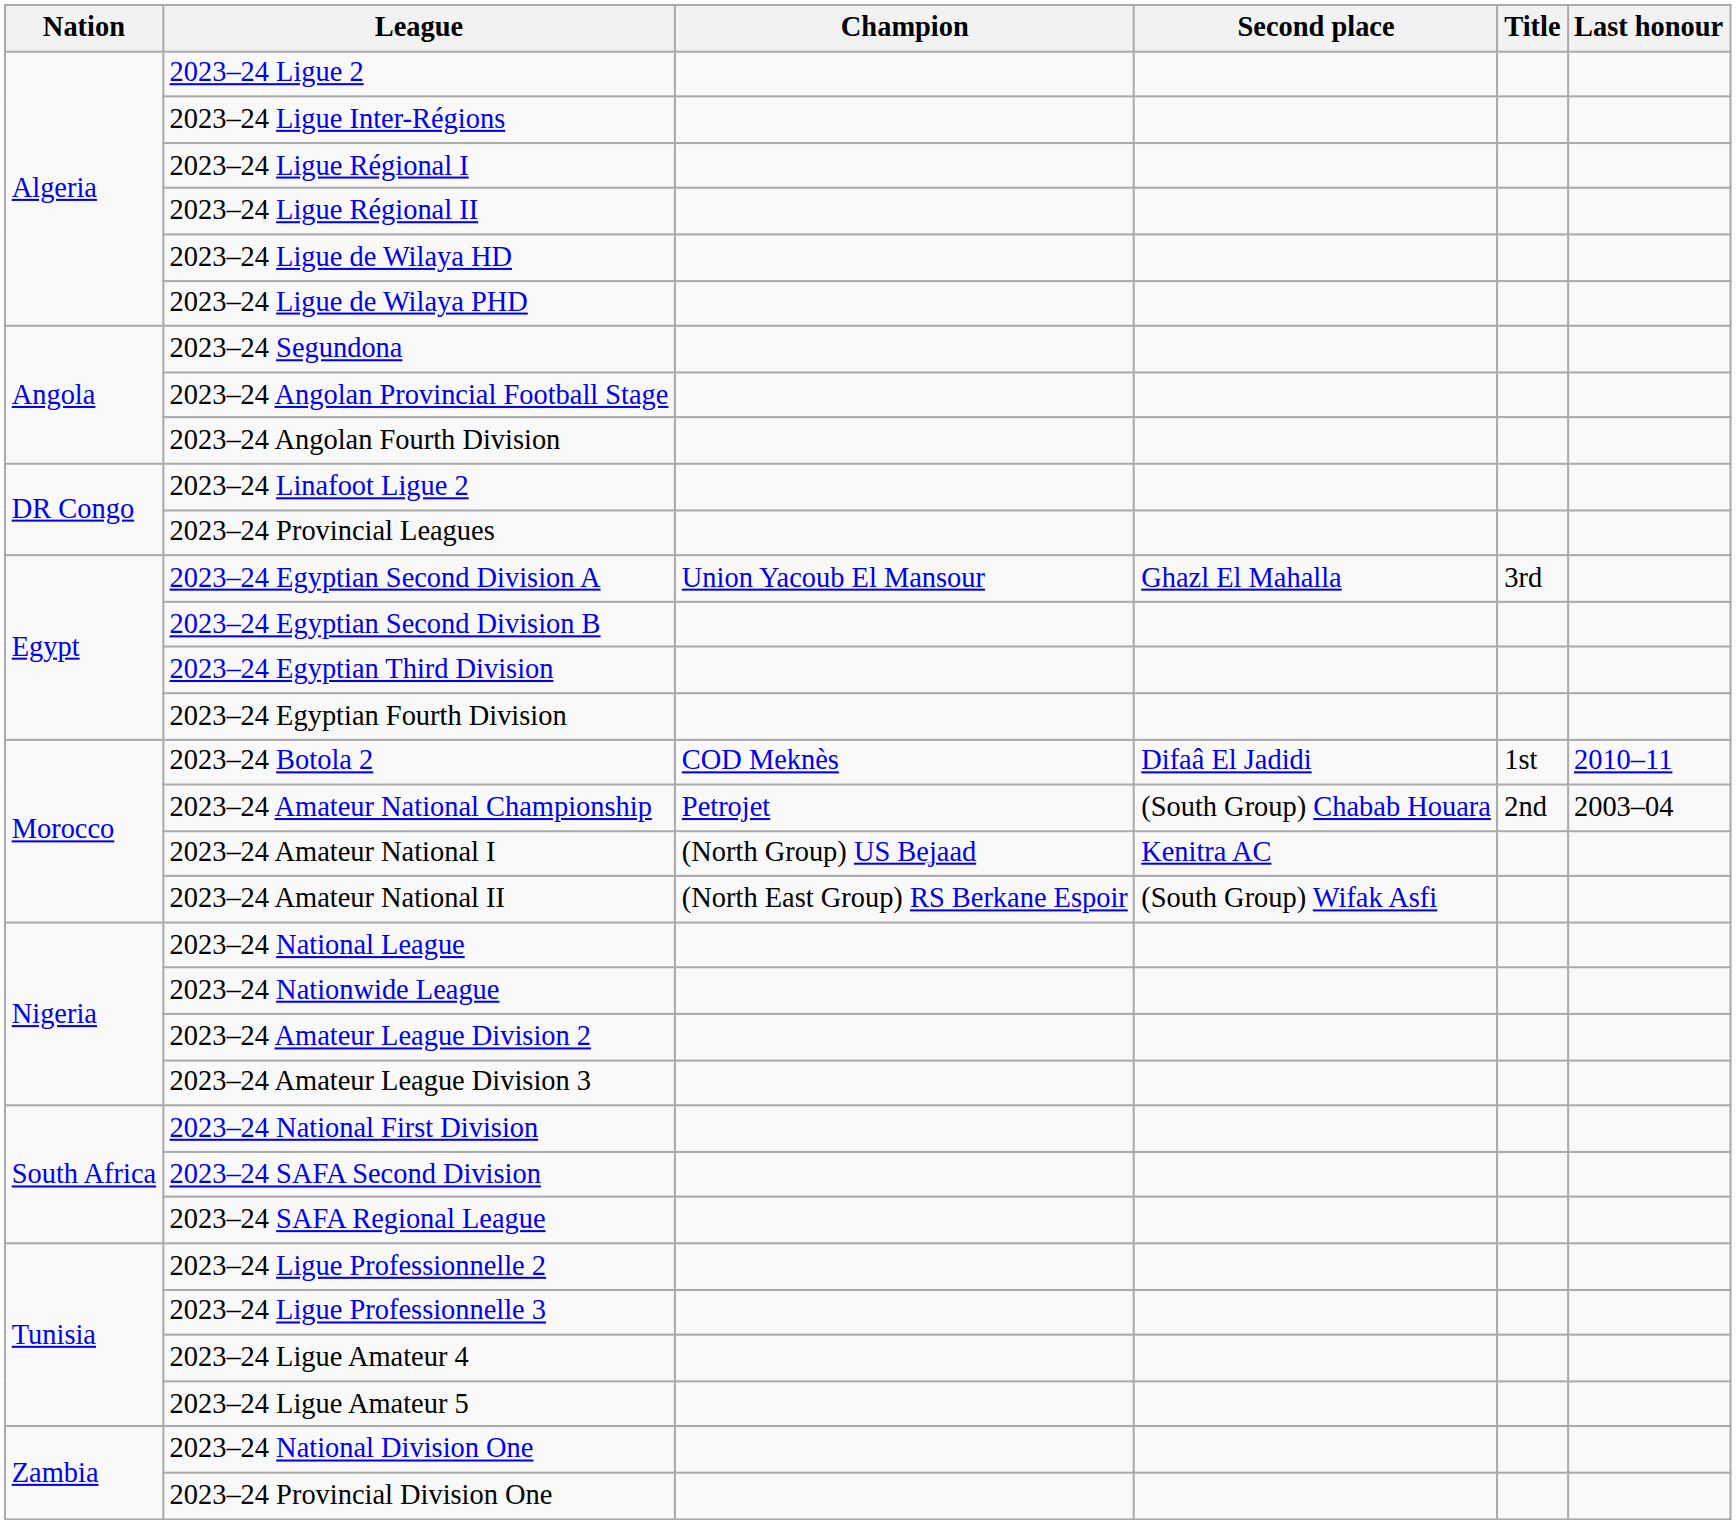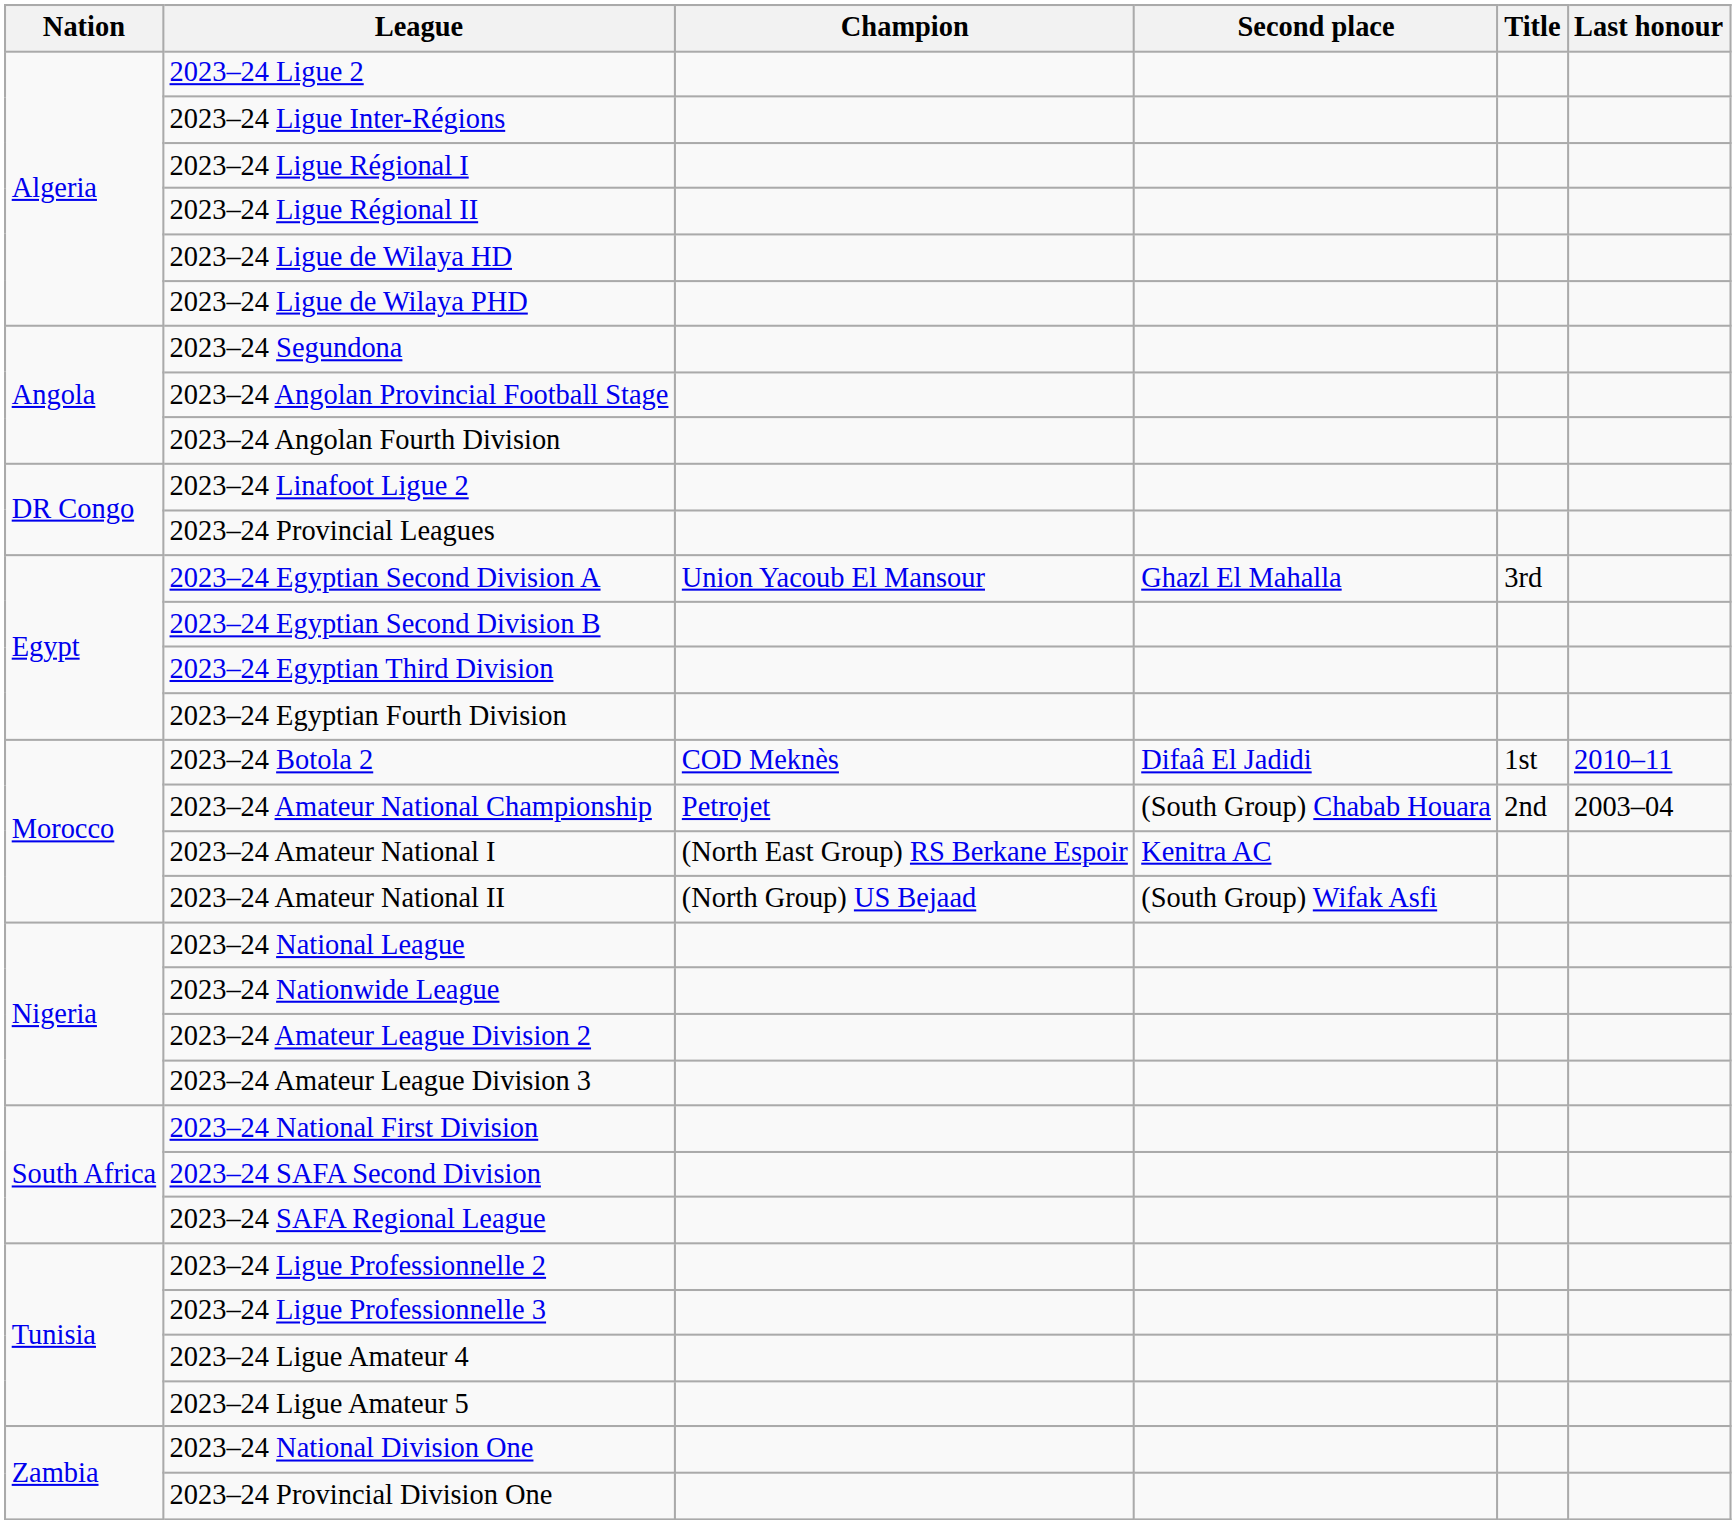 <table class=wikitable style="font-size:14px">
 <tr>
 <th>Nation</th>
 <th>League</th>
 <th>Champion</th>
 <th>Second place</th>
 <th data-sort-type="number">Title</th>
 <th>Last honour</th>
 </tr>
 <tr>
 <td align=left rowspan=6> <a href='#'>Algeria</a></td>
 <td align=left><a href='#'>2023–24 Ligue 2</a></td>
 <td></td>
 <td></td>
 <td></td>
 <td></td>
 </tr>
 <tr>
 <td align=left>2023–24 <a href='#'>Ligue Inter-Régions</a> </td>
 <td></td>
 <td></td>
 <td></td>
 <td></td>
 </tr>
 <tr>
 <td align=left>2023–24 <a href='#'>Ligue Régional I</a> </td>
 <td></td>
 <td></td>
 <td></td>
 <td></td>
 </tr>
 <tr>
 <td align=left>2023–24 <a href='#'>Ligue Régional II</a> </td>
 <td></td>
 <td></td>
 <td></td>
 <td></td>
 </tr>
 <tr>
 <td align=left>2023–24 <a href='#'>Ligue de Wilaya HD</a> </td>
 <td></td>
 <td></td>
 <td></td>
 <td></td>
 </tr>
 <tr>
 <td align=left>2023–24 <a href='#'>Ligue de Wilaya PHD</a> </td>
 <td></td>
 <td></td>
 <td></td>
 <td></td>
 </tr>
 <tr>
 <td align=left rowspan=3> <a href='#'>Angola</a></td>
 <td align=left>2023–24 <a href='#'>Segundona</a></td>
 <td></td>
 <td></td>
 <td></td>
 <td></td>
 </tr>
 <tr>
 <td align=left>2023–24 <a href='#'>Angolan Provincial Football Stage</a></td>
 <td></td>
 <td></td>
 <td></td>
 <td></td>
 </tr>
 <tr>
 <td align=left>2023–24 Angolan Fourth Division</td>
 <td></td>
 <td></td>
 <td></td>
 <td></td>
 </tr>
 <tr>
 <td align=left rowspan=2> <a href='#'>DR Congo</a></td>
 <td align=left>2023–24 <a href='#'>Linafoot Ligue 2</a></td>
 <td></td>
 <td></td>
 <td></td>
 <td></td>
 </tr>
 <tr>
 <td align=left>2023–24 Provincial Leagues</td>
 <td></td>
 <td></td>
 <td></td>
 <td></td>
 </tr>
 <tr>
 <td align=left rowspan=4> <a href='#'>Egypt</a></td>
 <td align=left><a href='#'>2023–24 Egyptian Second Division A</a></td>
 <td><a href='#'>Union Yacoub El Mansour</a></td>
 <td><a href='#'>Ghazl El Mahalla</a></td>
 <td>3rd</td>
 <td></td>
 </tr>
 <tr>
 <td align=left><a href='#'>2023–24 Egyptian Second Division B</a></td>
 <td></td>
 <td></td>
 <td></td>
 <td></td>
 </tr>
 <tr>
 <td align=left><a href='#'>2023–24 Egyptian Third Division</a></td>
 <td></td>
 <td></td>
 <td></td>
 <td></td>
 </tr>
 <tr>
 <td align=left>2023–24 Egyptian Fourth Division</td>
 <td></td>
 <td></td>
 <td></td>
 <td></td>
 </tr>
 <tr>
 <td align=left rowspan=4> <a href='#'>Morocco</a></td>
 <td align=left>2023–24 <a href='#'>Botola 2</a></td>
 <td><a href='#'>COD Meknès</a></td>
 <td><a href='#'>Difaâ El Jadidi</a></td>
 <td>1st</td>
 <td><a href='#'>2010–11</a></td>
 </tr>
 <tr>
 <td align=left>2023–24 <a href='#'>Amateur National Championship</a></td>
 <td><a href='#'>Petrojet</a></td>
 <td>(South Group) <a href='#'>Chabab Houara</a></td>
 <td>2nd</td>
 <td>2003–04</td>
 </tr>
 <tr>
 <td align=left>2023–24 Amateur National I</td>
-<td>(North Group) <a href='#'>US Bejaad</a></td>
+<td>(North East Group) <a href='#'>RS Berkane Espoir</a></td>
 <td><a href='#'>Kenitra AC</a></td>
 <td></td>
 <td></td>
 </tr>
 <tr>
 <td align=left>2023–24 Amateur National II</td>
-<td>(North East Group) <a href='#'>RS Berkane Espoir</a></td>
+<td>(North Group) <a href='#'>US Bejaad</a></td>
 <td>(South Group) <a href='#'>Wifak Asfi</a></td>
 <td></td>
 <td></td>
 </tr>
 <tr>
 <td align=left rowspan=4> <a href='#'>Nigeria</a></td>
 <td align=left>2023–24 <a href='#'>National League</a></td>
 <td></td>
 <td></td>
 <td></td>
 <td></td>
 </tr>
 <tr>
 <td align=left>2023–24 <a href='#'>Nationwide League</a></td>
 <td></td>
 <td></td>
 <td></td>
 <td></td>
 </tr>
 <tr>
 <td align=left>2023–24 <a href='#'>Amateur League Division 2</a></td>
 <td></td>
 <td></td>
 <td></td>
 <td></td>
 </tr>
 <tr>
 <td align=left>2023–24 Amateur League Division 3</td>
 <td></td>
 <td></td>
 <td></td>
 <td></td>
 </tr>
 <tr>
 <td align=left rowspan=3> <a href='#'>South Africa</a></td>
 <td align=left><a href='#'>2023–24 National First Division</a></td>
 <td></td>
 <td></td>
 <td></td>
 <td></td>
 </tr>
 <tr>
 <td align=left><a href='#'>2023–24 SAFA Second Division</a></td>
 <td></td>
 <td></td>
 <td></td>
 <td></td>
 </tr>
 <tr>
 <td align=left>2023–24 <a href='#'>SAFA Regional League</a></td>
 <td></td>
 <td></td>
 <td></td>
 <td></td>
 </tr>
 <tr>
 <td align=left rowspan=4> <a href='#'>Tunisia</a></td>
 <td align=left>2023–24 <a href='#'>Ligue Professionnelle 2</a></td>
 <td></td>
 <td></td>
 <td></td>
 <td></td>
 </tr>
 <tr>
 <td align=left>2023–24 <a href='#'>Ligue Professionnelle 3</a></td>
 <td></td>
 <td></td>
 <td></td>
 <td></td>
 </tr>
 <tr>
 <td align=left>2023–24 Ligue Amateur 4</td>
 <td></td>
 <td></td>
 <td></td>
 <td></td>
 </tr>
 <tr>
 <td align=left>2023–24 Ligue Amateur 5</td>
 <td></td>
 <td></td>
 <td></td>
 <td></td>
 </tr>
 <tr>
 <td align=left rowspan=2> <a href='#'>Zambia</a></td>
 <td align=left>2023–24 <a href='#'>National Division One</a></td>
 <td></td>
 <td></td>
 <td></td>
 <td></td>
 </tr>
 <tr>
 <td align=left>2023–24 Provincial Division One</td>
 <td></td>
 <td></td>
 <td></td>
 <td></td>
 </tr>
 </table>
